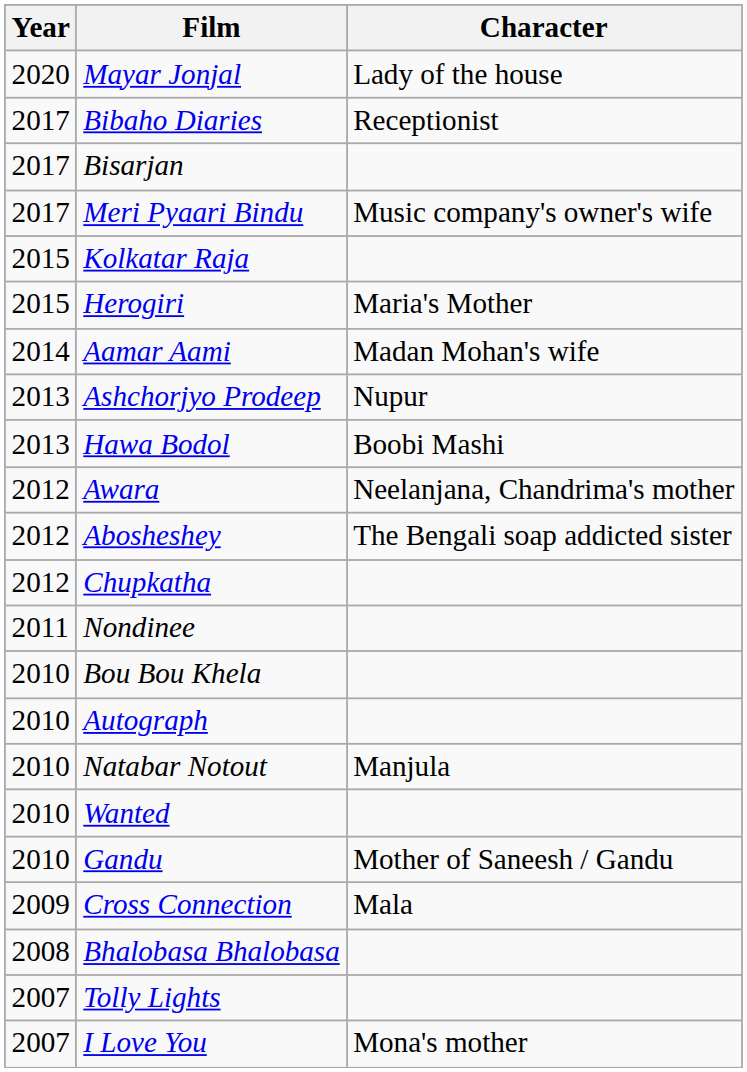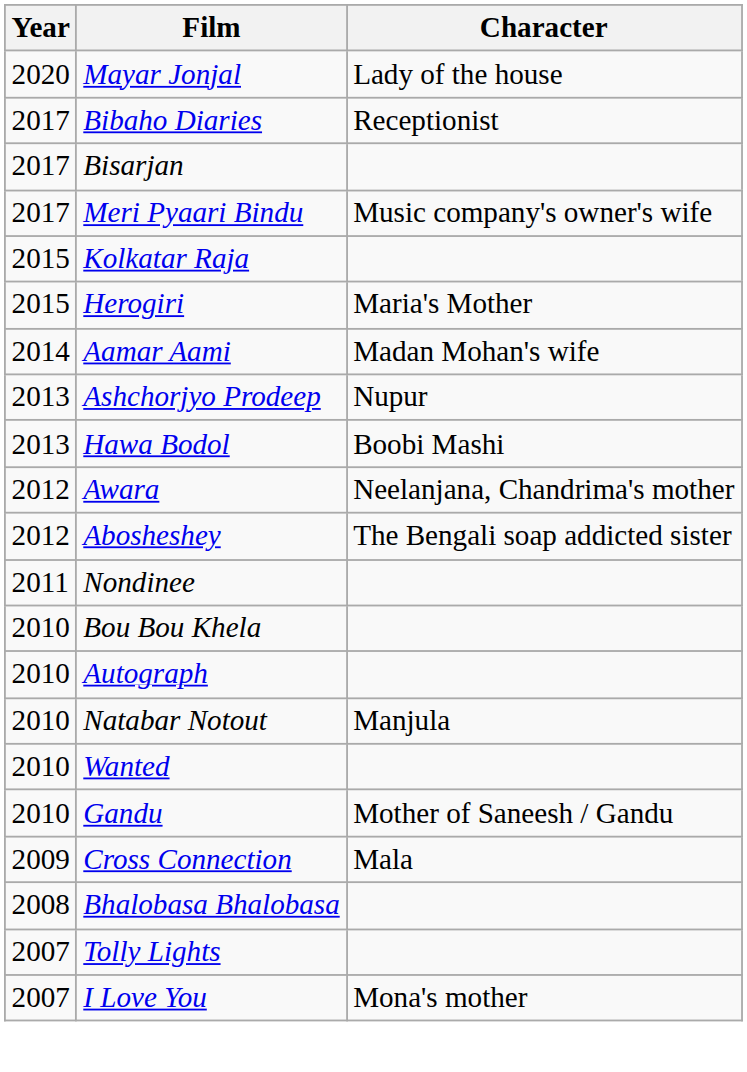 <table class="wikitable sortable">
 <tr>
 <th>Year</th>
 <th>Film</th>
 <th>Character</th>
 </tr>
 <tr>
 <td>2020</td>
 <td><em><a href='#'>Mayar Jonjal</a></em></td>
 <td>Lady of the house</td>
 </tr>
 <tr>
 <td>2017</td>
 <td><em><a href='#'>Bibaho Diaries</a></em></td>
 <td>Receptionist</td>
 </tr>
 <tr>
 <td>2017</td>
 <td><em>Bisarjan</em></td>
 </tr>
 <tr>
 <td>2017</td>
 <td><em><a href='#'>Meri Pyaari Bindu</a></em></td>
 <td>Music company's owner's wife</td>
 </tr>
 <tr>
 <td>2015</td>
 <td><em><a href='#'>Kolkatar Raja</a></em></td>
 </tr>
 <tr>
 <td>2015</td>
 <td><em><a href='#'>Herogiri</a></em></td>
 <td>Maria's Mother</td>
 </tr>
 <tr>
 <td>2014</td>
 <td><em><a href='#'>Aamar Aami</a></em></td>
 <td>Madan Mohan's wife</td>
 </tr>
 <tr>
 <td>2013</td>
 <td><em><a href='#'>Ashchorjyo Prodeep</a></em></td>
 <td>Nupur</td>
 </tr>
 <tr>
 <td>2013</td>
 <td><em><a href='#'>Hawa Bodol</a></em></td>
 <td>Boobi Mashi</td>
 </tr>
 <tr>
 <td>2012</td>
 <td><a href='#'><em>Awara</em></a></td>
 <td>Neelanjana, Chandrima's mother</td>
 </tr>
 <tr>
 <td>2012</td>
 <td><em><a href='#'>Abosheshey</a></em></td>
 <td>The Bengali soap addicted sister</td>
 </tr>
 <tr>
-<td>2012</td>
-<td><em><a href='#'>Chupkatha</a></em></td>
-<td></td>
-</tr>
-<tr>
 <td>2011</td>
 <td><em>Nondinee</em></td>
 <td></td>
 </tr>
 <tr>
 <td>2010</td>
 <td><em>Bou Bou Khela</em></td>
 <td></td>
 </tr>
 <tr>
 <td>2010</td>
 <td><a href='#'><em>Autograph</em></a></td>
 <td></td>
 </tr>
 <tr>
 <td>2010</td>
 <td><em>Natabar Notout</em></td>
 <td>Manjula</td>
 </tr>
 <tr>
 <td>2010</td>
 <td><a href='#'><em>Wanted</em></a></td>
 <td></td>
 </tr>
 <tr>
 <td>2010</td>
 <td><a href='#'><em>Gandu</em></a></td>
 <td>Mother of Saneesh / Gandu</td>
 </tr>
 <tr>
 <td>2009</td>
 <td><em><a href='#'>Cross Connection</a></em></td>
 <td>Mala</td>
 </tr>
 <tr>
 <td>2008</td>
 <td><a href='#'><em>Bhalobasa Bhalobasa</em></a></td>
 <td></td>
 </tr>
 <tr>
 <td>2007</td>
 <td><em><a href='#'>Tolly Lights</a></em></td>
 <td></td>
 </tr>
 <tr>
 <td>2007</td>
 <td><a href='#'><em>I Love You</em></a></td>
 <td>Mona's mother</td>
 </tr>
 </table>
